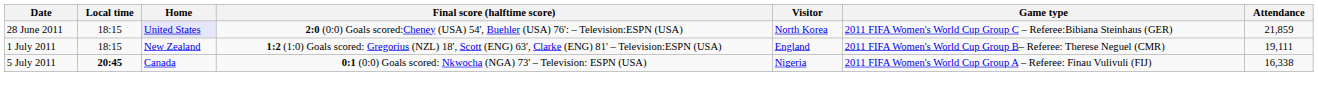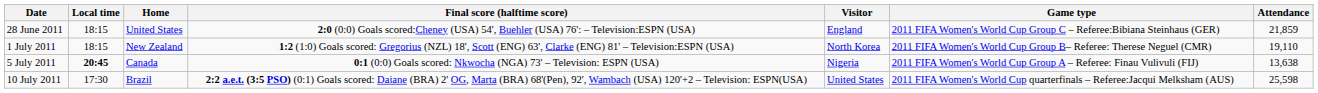 <table class="wikitable"  style="text-align:left; width:100%;">
 <tr>
 <th>Date</th>
 <th>Local time</th>
 <th>Home</th>
 <th>Final score (halftime score)</th>
 <th>Visitor</th>
 <th>Game type</th>
 <th>Attendance</th>
 </tr>
 <tr>
 <td>28 June 2011</td>
 <td style="text-align:center;">18:15</td>
-<td style="background: lavender;"> <a href='#'>United States</a></td>
+<td> <a href='#'>United States</a></td>
 <td style="text-align:center;"><strong>2:0</strong> (0:0) Goals scored:<a href='#'>Cheney</a> (USA) 54', <a href='#'>Buehler</a> (USA) 76':  – Television:ESPN (USA)</td>
-<td> <a href='#'>North Korea</a></td>
+<td> <a href='#'>England</a></td>
 <td><a href='#'>2011 FIFA Women's World Cup Group C</a> – Referee:Bibiana Steinhaus (GER)</td>
 <td style="text-align:center;">21,859</td>
 </tr>
 <tr>
 <td>1 July 2011</td>
 <td style="text-align:center;">18:15</td>
 <td> <a href='#'>New Zealand</a></td>
 <td style="text-align:center;"><strong>1:2</strong> (1:0) Goals scored: <a href='#'>Gregorius</a> (NZL) 18', <a href='#'>Scott</a> (ENG) 63', <a href='#'>Clarke</a> (ENG) 81'  – Television:ESPN (USA)</td>
-<td> <a href='#'>England</a></td>
+<td> <a href='#'>North Korea</a></td>
 <td><a href='#'>2011 FIFA Women's World Cup Group B</a>– Referee: Therese Neguel (CMR)</td>
-<td style="text-align:center;">19,111 </td>
+<td style="text-align:center;">19,110 </td>
 </tr>
 <tr>
 <td>5 July 2011</td>
 <td style="text-align:center;"><strong>20:45</strong></td>
 <td> <a href='#'>Canada</a></td>
 <td style="text-align:center;"><strong>0:1</strong> (0:0) Goals scored: <a href='#'>Nkwocha</a> (NGA) 73' – Television: ESPN (USA)</td>
 <td> <a href='#'>Nigeria</a></td>
 <td><a href='#'>2011 FIFA Women's World Cup Group A</a> – Referee: Finau Vulivuli (FIJ)</td>
-<td style="text-align:center;">16,338</td>
+<td style="text-align:center;">13,638</td>
+</tr>
+<tr>
+<td>10 July 2011</td>
+<td style="text-align:center;">17:30</td>
+<td> <a href='#'>Brazil</a></td>
+<td style="text-align:center;"><strong>2:2 <a href='#'>a.e.t.</a> (3:5 <a href='#'>PSO</a>)</strong> (0:1) Goals scored: <a href='#'>Daiane</a> (BRA) 2' <a href='#'>OG</a>, <a href='#'>Marta</a> (BRA) 68'(Pen), 92', <a href='#'>Wambach</a> (USA) 120'+2 – Television: ESPN(USA)</td>
+<td> <a href='#'>United States</a></td>
+<td><a href='#'>2011 FIFA Women's World Cup</a> quarterfinals – Referee:Jacqui Melksham (AUS)</td>
+<td style="text-align:center;">25,598</td>
 </tr>
 </table>
